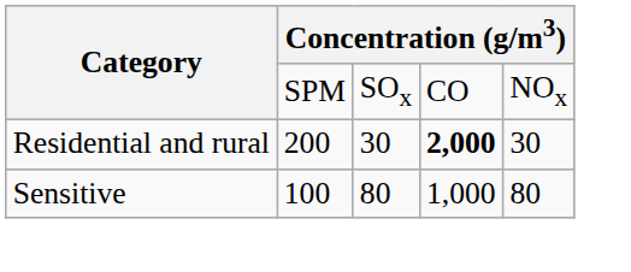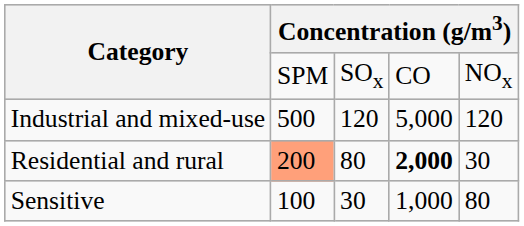 <table class="wikitable">
 <tr>
 <th rowspan="2">Category</th>
 <th colspan="4">Concentration (g/m<sup>3</sup>)</th>
 </tr>
 <tr>
 <td>SPM</td>
 <td>SO<sub>x</sub></td>
 <td>CO</td>
 <td>NO<sub>x</sub></td>
 </tr>
 <tr>
+<td>Industrial and mixed-use</td>
+<td>500</td>
+<td>120</td>
+<td>5,000</td>
+<td>120</td>
+</tr>
+<tr>
 <td>Residential and rural</td>
-<td>200</td>
-<td>30</td>
+<td style="background: lightsalmon;">200</td>
+<td>80</td>
 <td><strong>2,000</strong></td>
 <td>30</td>
 </tr>
 <tr>
 <td>Sensitive</td>
 <td>100</td>
-<td>80</td>
+<td>30</td>
 <td>1,000</td>
 <td>80</td>
 </tr>
 </table>
